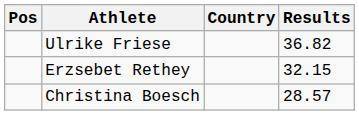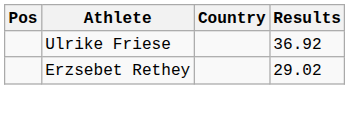 <table class="wikitable">
 <tr>
 <th>Pos</th>
 <th>Athlete</th>
 <th>Country</th>
 <th>Results</th>
 </tr>
 <tr>
 <td align="center"></td>
 <td>Ulrike Friese</td>
 <td></td>
-<td>36.82</td>
+<td>36.92</td>
 </tr>
 <tr>
 <td align="center"></td>
 <td>Erzsebet Rethey</td>
 <td></td>
-<td>32.15</td>
-</tr>
-<tr>
-<td align="center"></td>
-<td>Christina Boesch</td>
-<td></td>
-<td>28.57</td>
+<td>29.02</td>
 </tr>
 </table>
